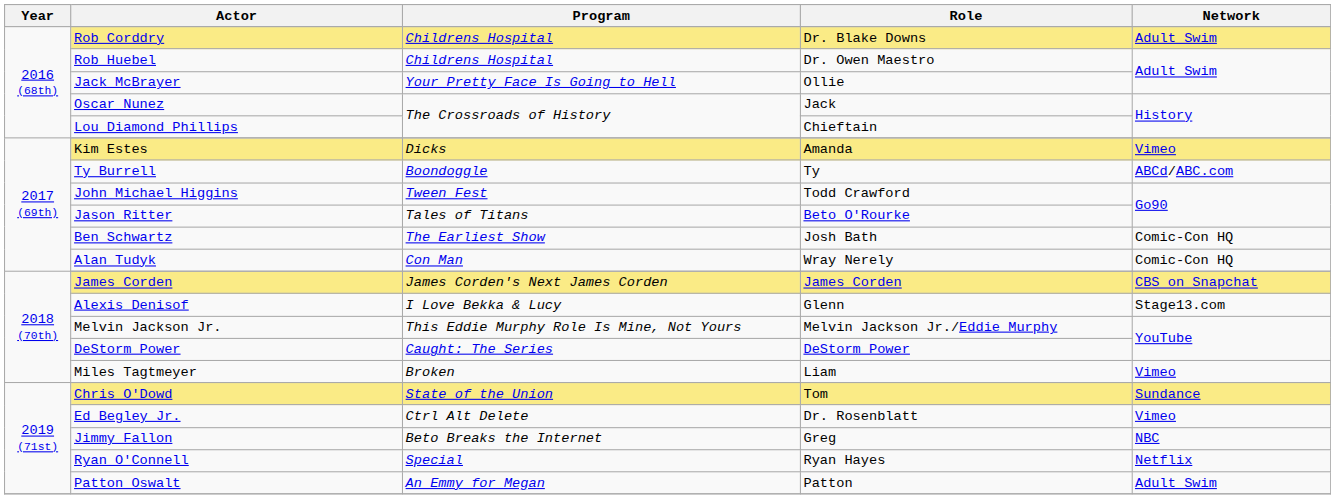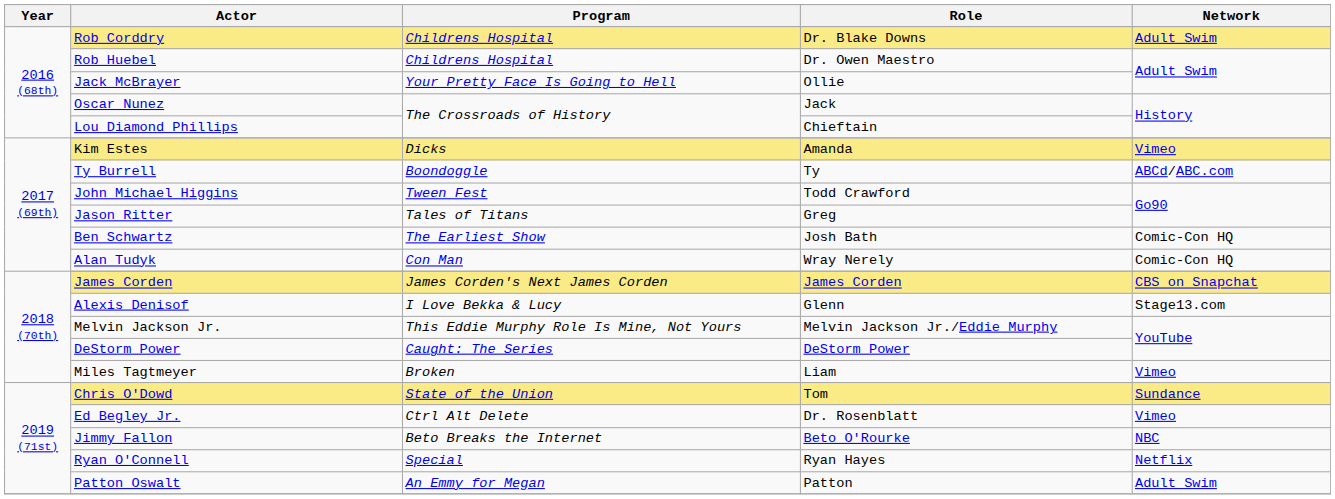 <table class="wikitable" style="width:100%">
 <tr bgcolor="#bebebe">
 <th width="5%">Year</th>
 <th width="25%">Actor</th>
 <th width="30%">Program</th>
 <th width="25%">Role</th>
 <th width="15%">Network</th>
 </tr>
 <tr>
 <td rowspan=6 style="text-align:center"><a href='#'>2016</a><br><small><a href='#'>(68th)</a></small><br></td>
 </tr>
 <tr style="background:#FAEB86">
 <td><a href='#'>Rob Corddry</a></td>
 <td><em><a href='#'>Childrens Hospital</a></em></td>
 <td>Dr. Blake Downs</td>
 <td><a href='#'>Adult Swim</a></td>
 </tr>
 <tr>
 <td><a href='#'>Rob Huebel</a></td>
 <td><em><a href='#'>Childrens Hospital</a></em></td>
 <td>Dr. Owen Maestro</td>
 <td rowspan=2><a href='#'>Adult Swim</a></td>
 </tr>
 <tr>
 <td><a href='#'>Jack McBrayer</a></td>
 <td><em><a href='#'>Your Pretty Face Is Going to Hell</a></em></td>
 <td>Ollie</td>
 </tr>
 <tr>
 <td><a href='#'>Oscar Nunez</a></td>
 <td rowspan=2><em>The Crossroads of History</em></td>
 <td>Jack</td>
 <td rowspan=2><a href='#'>History</a></td>
 </tr>
 <tr>
 <td><a href='#'>Lou Diamond Phillips</a></td>
 <td>Chieftain</td>
 </tr>
 <tr>
 <td rowspan=7 style="text-align:center"><a href='#'>2017</a><br><small><a href='#'>(69th)</a></small><br></td>
 </tr>
 <tr style="background:#FAEB86">
 <td>Kim Estes</td>
 <td><em>Dicks</em></td>
 <td>Amanda</td>
 <td><a href='#'>Vimeo</a></td>
 </tr>
 <tr>
 <td><a href='#'>Ty Burrell</a></td>
 <td><em><a href='#'>Boondoggle</a></em></td>
 <td>Ty</td>
 <td><a href='#'>ABCd</a>/<a href='#'>ABC.com</a></td>
 </tr>
 <tr>
 <td><a href='#'>John Michael Higgins</a></td>
 <td><em><a href='#'>Tween Fest</a></em></td>
 <td>Todd Crawford</td>
 <td rowspan=2><a href='#'>Go90</a></td>
 </tr>
 <tr>
 <td><a href='#'>Jason Ritter</a></td>
 <td><em>Tales of Titans</em></td>
-<td><a href='#'>Beto O'Rourke</a></td>
+<td>Greg</td>
 </tr>
 <tr>
 <td><a href='#'>Ben Schwartz</a></td>
 <td><em><a href='#'>The Earliest Show</a></em></td>
 <td>Josh Bath</td>
 <td>Comic-Con HQ</td>
 </tr>
 <tr>
 <td><a href='#'>Alan Tudyk</a></td>
 <td><em><a href='#'>Con Man</a></em></td>
 <td>Wray Nerely</td>
 <td>Comic-Con HQ</td>
 </tr>
 <tr>
 <td rowspan=6 style="text-align:center"><a href='#'>2018</a><br><small><a href='#'>(70th)</a></small><br></td>
 </tr>
 <tr style="background:#FAEB86">
 <td><a href='#'>James Corden</a></td>
 <td><em>James Corden's Next James Corden</em></td>
 <td><a href='#'>James Corden</a></td>
 <td><a href='#'>CBS on Snapchat</a></td>
 </tr>
 <tr>
 <td><a href='#'>Alexis Denisof</a></td>
 <td><em>I Love Bekka & Lucy</em></td>
 <td>Glenn</td>
 <td>Stage13.com</td>
 </tr>
 <tr>
 <td>Melvin Jackson Jr.</td>
 <td><em>This Eddie Murphy Role Is Mine, Not Yours</em></td>
 <td>Melvin Jackson Jr./<a href='#'>Eddie Murphy</a></td>
 <td rowspan=2><a href='#'>YouTube</a></td>
 </tr>
 <tr>
 <td><a href='#'>DeStorm Power</a></td>
 <td><em><a href='#'>Caught: The Series</a></em></td>
 <td><a href='#'>DeStorm Power</a></td>
 </tr>
 <tr>
 <td>Miles Tagtmeyer</td>
 <td><em>Broken</em></td>
 <td>Liam</td>
 <td><a href='#'>Vimeo</a></td>
 </tr>
 <tr>
 <td rowspan=6 style="text-align:center"><a href='#'>2019</a><br><small><a href='#'>(71st)</a></small><br></td>
 </tr>
 <tr style="background:#FAEB86">
 <td><a href='#'>Chris O'Dowd</a></td>
 <td><em><a href='#'>State of the Union</a></em></td>
 <td>Tom</td>
 <td><a href='#'>Sundance</a></td>
 </tr>
 <tr>
 <td><a href='#'>Ed Begley Jr.</a></td>
 <td><em>Ctrl Alt Delete</em></td>
 <td>Dr. Rosenblatt</td>
 <td><a href='#'>Vimeo</a></td>
 </tr>
 <tr>
 <td><a href='#'>Jimmy Fallon</a></td>
 <td><em>Beto Breaks the Internet</em></td>
-<td>Greg</td>
+<td><a href='#'>Beto O'Rourke</a></td>
 <td><a href='#'>NBC</a></td>
 </tr>
 <tr>
 <td><a href='#'>Ryan O'Connell</a></td>
 <td><em><a href='#'>Special</a></em></td>
 <td>Ryan Hayes</td>
 <td><a href='#'>Netflix</a></td>
 </tr>
 <tr>
 <td><a href='#'>Patton Oswalt</a></td>
 <td><em><a href='#'>An Emmy for Megan</a></em></td>
 <td>Patton</td>
 <td><a href='#'>Adult Swim</a></td>
 </tr>
 <tr>
 </tr>
 </table>
